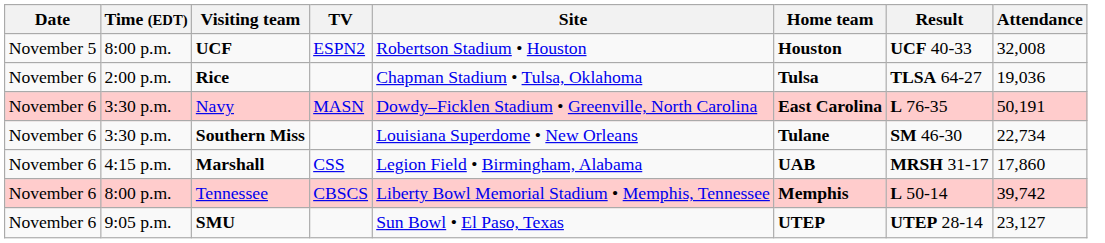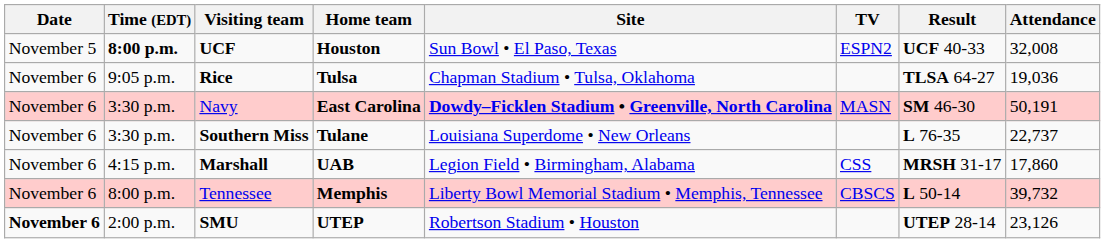 <table class="wikitable" style="font-size:95%;">
 <tr>
 <th>Date</th>
 <th>Time <small>(EDT)</small></th>
 <th>Visiting team</th>
+<th>Home team</th>
+<th>Site</th>
 <th>TV</th>
-<th>Site</th>
-<th>Home team</th>
 <th>Result</th>
 <th>Attendance</th>
 </tr>
 <tr bgcolor=>
 <td>November 5</td>
-<td>8:00 p.m.</td>
+<td><strong>8:00 p.m.</strong></td>
 <td><strong>UCF</strong></td>
+<td><strong>Houston</strong></td>
+<td><a href='#'>Sun Bowl</a> • <a href='#'>El Paso, Texas</a></td>
 <td><a href='#'>ESPN2</a></td>
-<td><a href='#'>Robertson Stadium</a> • <a href='#'>Houston</a></td>
-<td><strong>Houston</strong></td>
 <td><strong>UCF</strong> 40-33</td>
 <td>32,008</td>
 </tr>
 <tr bgcolor=>
 <td>November 6</td>
-<td>2:00 p.m.</td>
+<td>9:05 p.m.</td>
 <td><strong>Rice</strong></td>
+<td><strong>Tulsa</strong></td>
+<td><a href='#'>Chapman Stadium</a> • <a href='#'>Tulsa, Oklahoma</a></td>
 <td></td>
-<td><a href='#'>Chapman Stadium</a> • <a href='#'>Tulsa, Oklahoma</a></td>
-<td><strong>Tulsa</strong></td>
 <td><strong>TLSA</strong> 64-27</td>
 <td>19,036</td>
 </tr>
 <tr bgcolor=#ffcccc>
 <td>November 6</td>
 <td>3:30 p.m.</td>
 <td><a href='#'>Navy</a></td>
+<td><strong>East Carolina</strong></td>
+<td><strong><a href='#'>Dowdy–Ficklen Stadium</a> • <a href='#'>Greenville, North Carolina</a></strong></td>
 <td><a href='#'>MASN</a></td>
-<td><a href='#'>Dowdy–Ficklen Stadium</a> • <a href='#'>Greenville, North Carolina</a></td>
-<td><strong>East Carolina</strong></td>
-<td><strong>L</strong> 76-35</td>
+<td><strong>SM</strong> 46-30</td>
 <td>50,191</td>
 </tr>
 <tr bgcolor=>
 <td>November 6</td>
 <td>3:30 p.m.</td>
 <td><strong>Southern Miss</strong></td>
+<td><strong>Tulane</strong></td>
+<td><a href='#'>Louisiana Superdome</a> • <a href='#'>New Orleans</a></td>
 <td></td>
-<td><a href='#'>Louisiana Superdome</a> • <a href='#'>New Orleans</a></td>
-<td><strong>Tulane</strong></td>
-<td><strong>SM</strong> 46-30</td>
-<td>22,734</td>
+<td><strong>L</strong> 76-35</td>
+<td>22,737</td>
 </tr>
 <tr bgcolor=>
 <td>November 6</td>
 <td>4:15 p.m.</td>
 <td><strong>Marshall</strong></td>
+<td><strong>UAB</strong></td>
+<td><a href='#'>Legion Field</a> • <a href='#'>Birmingham, Alabama</a></td>
 <td><a href='#'>CSS</a></td>
-<td><a href='#'>Legion Field</a> • <a href='#'>Birmingham, Alabama</a></td>
-<td><strong>UAB</strong></td>
 <td><strong>MRSH</strong> 31-17</td>
 <td>17,860</td>
 </tr>
 <tr bgcolor=#ffcccc>
 <td>November 6</td>
 <td>8:00 p.m.</td>
 <td><a href='#'>Tennessee</a></td>
+<td><strong>Memphis</strong></td>
+<td><a href='#'>Liberty Bowl Memorial Stadium</a> • <a href='#'>Memphis, Tennessee</a></td>
 <td><a href='#'>CBSCS</a></td>
-<td><a href='#'>Liberty Bowl Memorial Stadium</a> • <a href='#'>Memphis, Tennessee</a></td>
-<td><strong>Memphis</strong></td>
 <td><strong>L</strong> 50-14</td>
-<td>39,742</td>
+<td>39,732</td>
 </tr>
 <tr bgcolor=>
-<td>November 6</td>
-<td>9:05 p.m.</td>
+<td><strong>November 6</strong></td>
+<td>2:00 p.m.</td>
 <td><strong>SMU</strong></td>
+<td><strong>UTEP</strong></td>
+<td><a href='#'>Robertson Stadium</a> • <a href='#'>Houston</a></td>
 <td></td>
-<td><a href='#'>Sun Bowl</a> • <a href='#'>El Paso, Texas</a></td>
-<td><strong>UTEP</strong></td>
 <td><strong>UTEP</strong> 28-14</td>
-<td>23,127</td>
+<td>23,126</td>
 </tr>
 </table>
